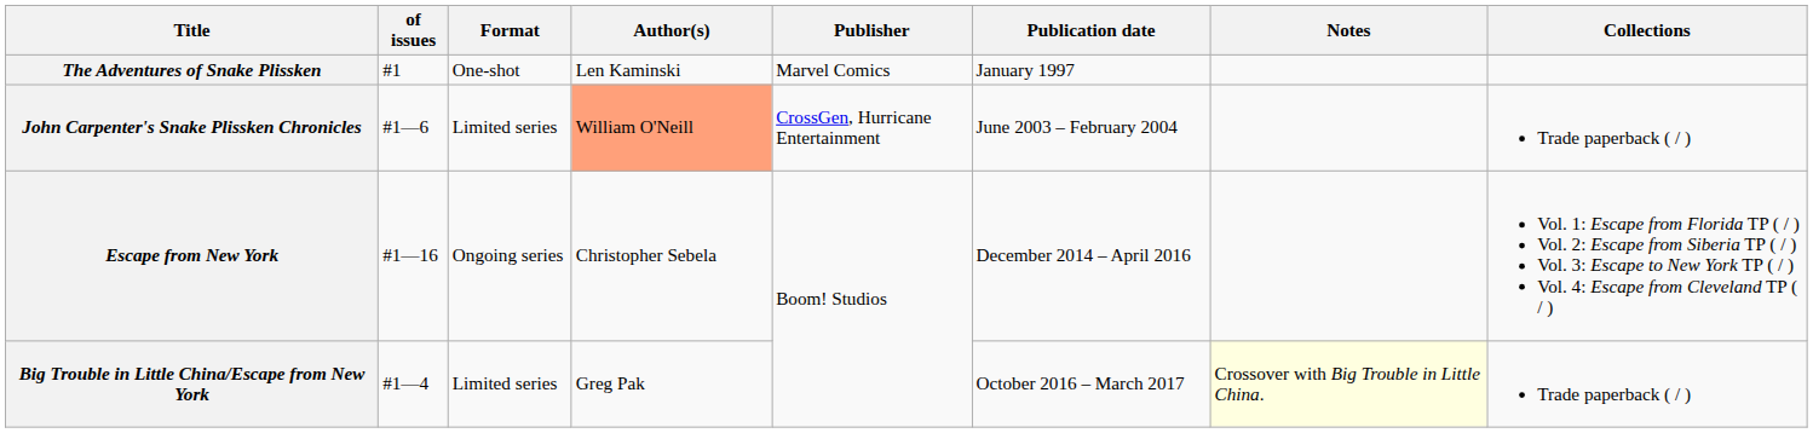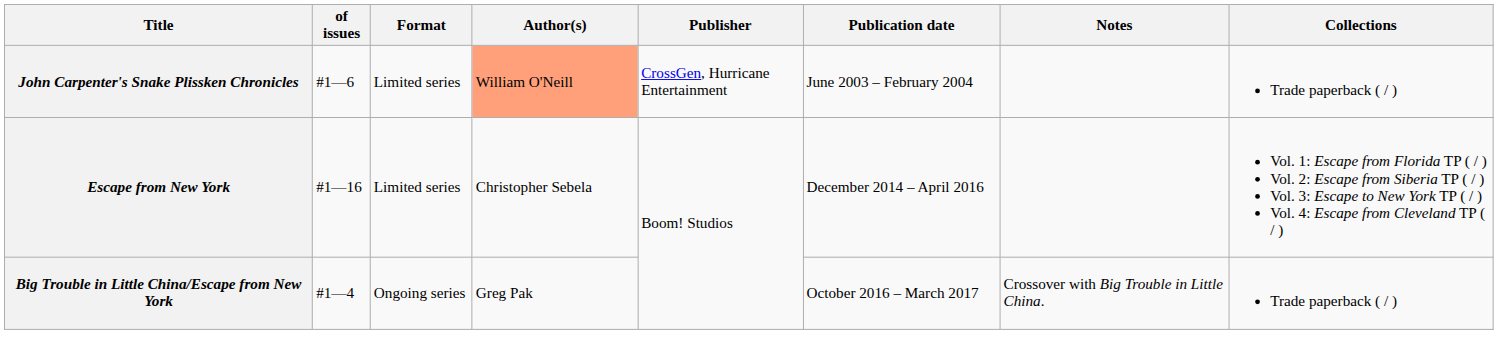 <table class="wikitable">
 <tr>
 <th>Title</th>
 <th style="width:40pt"> of issues</th>
 <th style="width:75pt">Format</th>
 <th style="width:125pt">Author(s)</th>
 <th style="width:125pt">Publisher</th>
 <th style="width:150pt">Publication date</th>
 <th style="width:175pt">Notes</th>
 <th>Collections</th>
-</tr>
-<tr>
-<th><em>The Adventures of Snake Plissken</em></th>
-<td>#1</td>
-<td>One-shot</td>
-<td>Len Kaminski</td>
-<td>Marvel Comics</td>
-<td>January 1997</td>
-<td></td>
-<td></td>
 </tr>
 <tr>
 <th><em>John Carpenter's Snake Plissken Chronicles</em></th>
 <td>#1—6</td>
 <td>Limited series</td>
 <td style="background: lightsalmon;">William O'Neill</td>
 <td><a href='#'>CrossGen</a>, Hurricane Entertainment</td>
 <td>June 2003 – February 2004</td>
 <td></td>
 <td><br><ul><li>Trade paperback ( / )</li></ul></td>
 </tr>
 <tr>
 <th><em>Escape from New York</em></th>
 <td>#1—16</td>
-<td>Ongoing series</td>
+<td>Limited series</td>
 <td>Christopher Sebela</td>
 <td rowspan="2">Boom! Studios</td>
 <td>December 2014 – April 2016</td>
 <td></td>
 <td><br><ul><li>Vol. 1: <em>Escape from Florida</em> TP ( / )</li><li>Vol. 2: <em>Escape from Siberia</em> TP ( / )</li><li>Vol. 3: <em>Escape to New York</em> TP ( / )</li><li>Vol. 4: <em>Escape from Cleveland</em> TP ( / )</li></ul></td>
 </tr>
 <tr>
 <th><em>Big Trouble in Little China/Escape from New York</em></th>
 <td>#1—4</td>
-<td>Limited series</td>
+<td>Ongoing series</td>
 <td>Greg Pak</td>
 <td>October 2016 – March 2017</td>
-<td style="background: lightyellow;">Crossover with <em>Big Trouble in Little China</em>.</td>
+<td>Crossover with <em>Big Trouble in Little China</em>.</td>
 <td><br><ul><li>Trade paperback ( / )</li></ul></td>
 </tr>
 </table>
